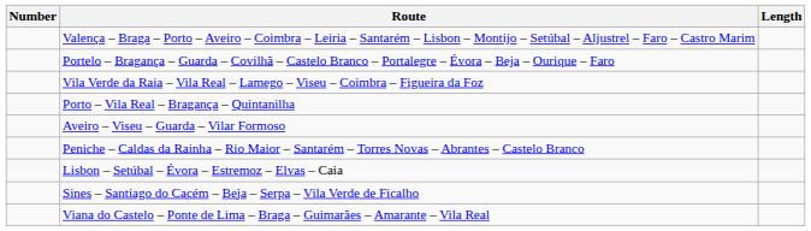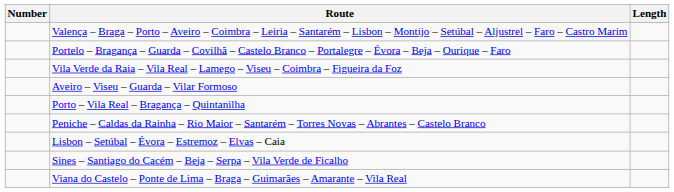 <table class="wikitable sortable" style="margin:0.5em; padding:0.5em; font-size:95%;">
 <tr>
 <th>Number</th>
 <th class=unsortable>Route</th>
 <th>Length</th>
 </tr>
 <tr>
 <td></td>
 <td><a href='#'>Valença</a> – <a href='#'>Braga</a> – <a href='#'>Porto</a> – <a href='#'>Aveiro</a> – <a href='#'>Coimbra</a> – <a href='#'>Leiria</a> – <a href='#'>Santarém</a> – <a href='#'>Lisbon</a> – <a href='#'>Montijo</a> – <a href='#'>Setúbal</a> – <a href='#'>Aljustrel</a> – <a href='#'>Faro</a> – <a href='#'>Castro Marim</a></td>
 <td></td>
 </tr>
 <tr>
 <td></td>
 <td><a href='#'>Portelo</a> – <a href='#'>Bragança</a> – <a href='#'>Guarda</a> – <a href='#'>Covilhã</a> – <a href='#'>Castelo Branco</a> – <a href='#'>Portalegre</a> – <a href='#'>Évora</a> – <a href='#'>Beja</a> – <a href='#'>Ourique</a> – <a href='#'>Faro</a></td>
 <td><br></td>
 </tr>
 <tr>
 <td></td>
 <td><a href='#'>Vila Verde da Raia</a> – <a href='#'>Vila Real</a> – <a href='#'>Lamego</a> – <a href='#'>Viseu</a> – <a href='#'>Coimbra</a> – <a href='#'>Figueira da Foz</a></td>
 <td></td>
 </tr>
 <tr>
 <td></td>
-<td><a href='#'>Porto</a> – <a href='#'>Vila Real</a> – <a href='#'>Bragança</a> – <a href='#'>Quintanilha</a></td>
+<td><a href='#'>Aveiro</a> – <a href='#'>Viseu</a> – <a href='#'>Guarda</a> – <a href='#'>Vilar Formoso</a></td>
 <td></td>
 </tr>
 <tr>
 <td></td>
-<td><a href='#'>Aveiro</a> – <a href='#'>Viseu</a> – <a href='#'>Guarda</a> – <a href='#'>Vilar Formoso</a></td>
+<td><a href='#'>Porto</a> – <a href='#'>Vila Real</a> – <a href='#'>Bragança</a> – <a href='#'>Quintanilha</a></td>
 <td></td>
 </tr>
 <tr>
 <td></td>
 <td><a href='#'>Peniche</a> – <a href='#'>Caldas da Rainha</a> – <a href='#'>Rio Maior</a> – <a href='#'>Santarém</a> – <a href='#'>Torres Novas</a> – <a href='#'>Abrantes</a> – <a href='#'>Castelo Branco</a></td>
 <td></td>
 </tr>
 <tr>
 <td></td>
 <td><a href='#'>Lisbon</a> – <a href='#'>Setúbal</a> – <a href='#'>Évora</a> – <a href='#'>Estremoz</a> – <a href='#'>Elvas</a> – Caia</td>
 <td></td>
 </tr>
 <tr>
 <td></td>
 <td><a href='#'>Sines</a> – <a href='#'>Santiago do Cacém</a> – <a href='#'>Beja</a> – <a href='#'>Serpa</a> – <a href='#'>Vila Verde de Ficalho</a></td>
 <td></td>
 </tr>
 <tr>
 <td></td>
 <td><a href='#'>Viana do Castelo</a> – <a href='#'>Ponte de Lima</a> – <a href='#'>Braga</a> – <a href='#'>Guimarães</a> – <a href='#'>Amarante</a> – <a href='#'>Vila Real</a></td>
 <td></td>
 </tr>
 </table>
